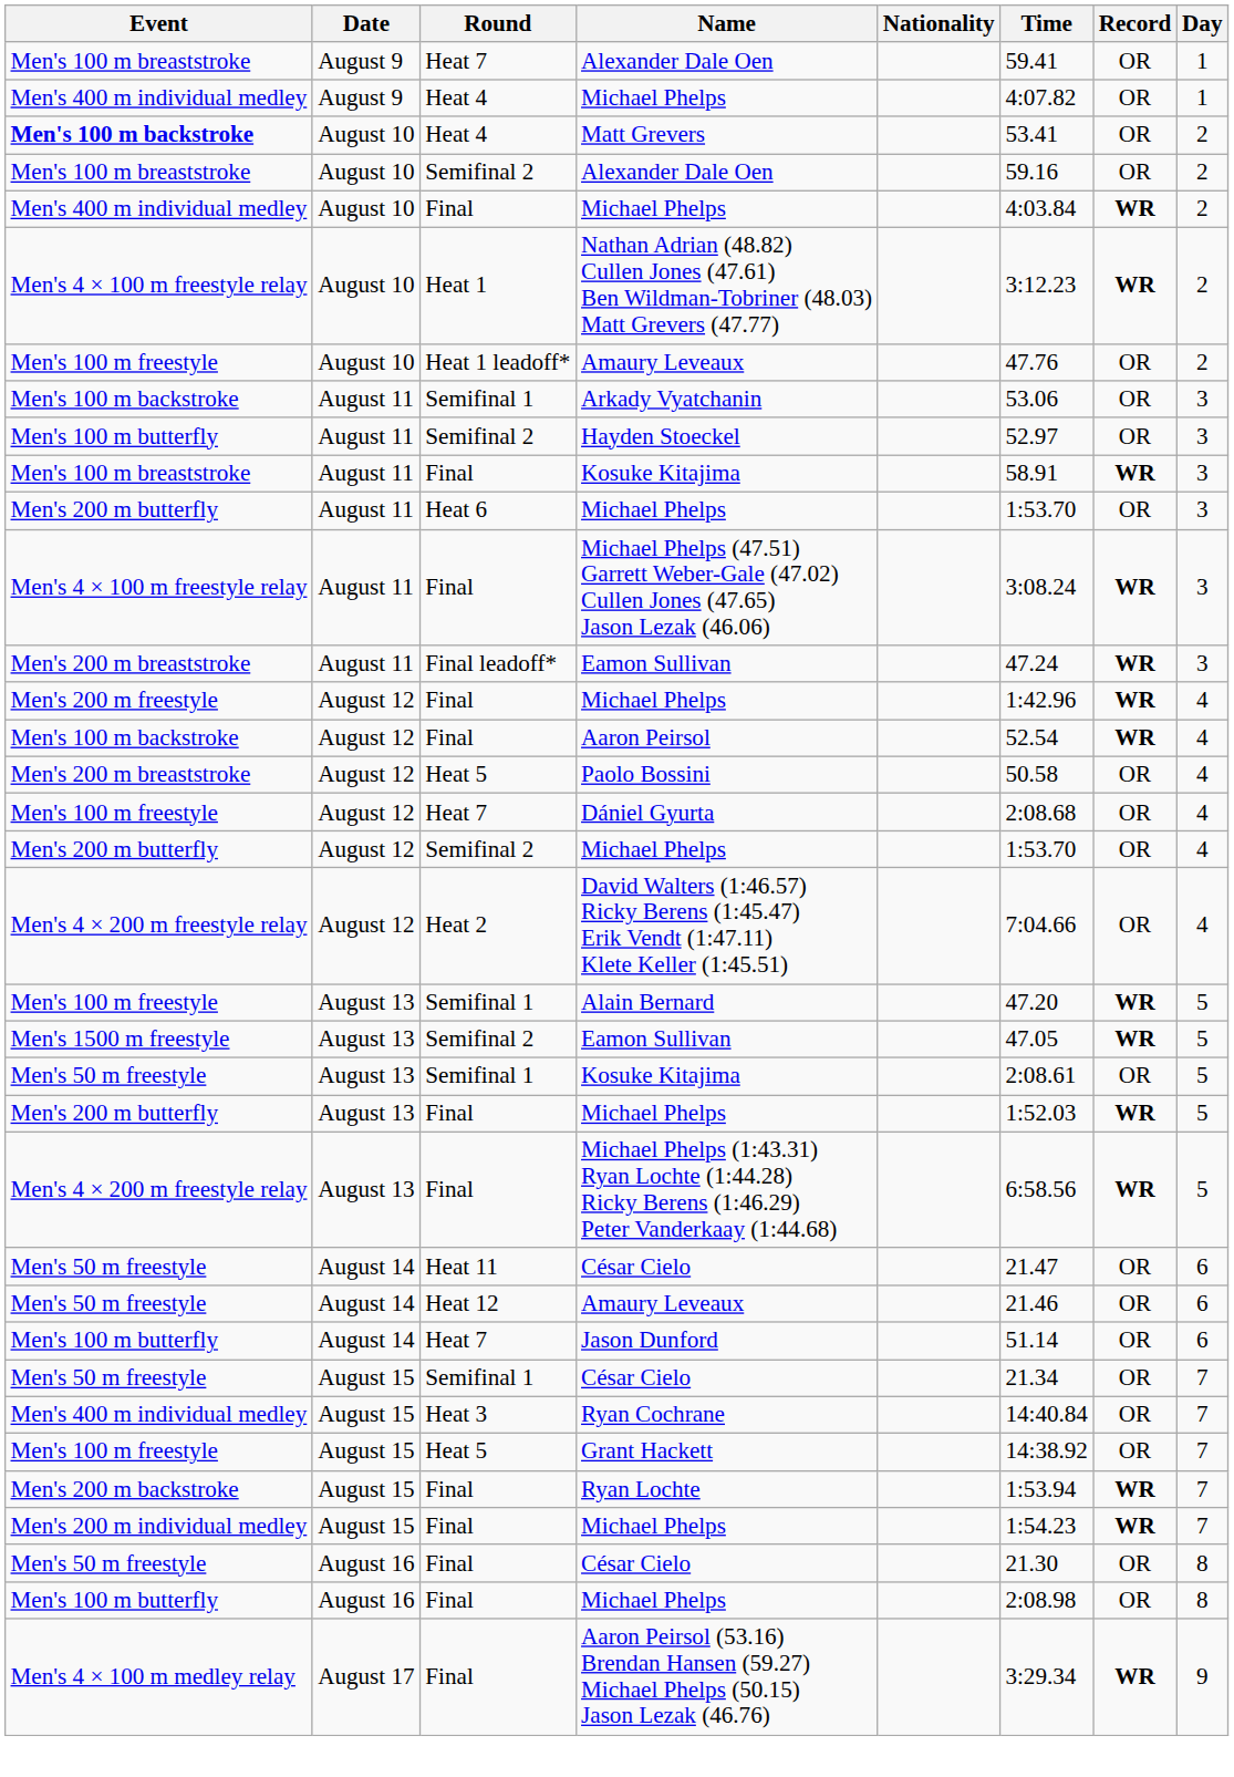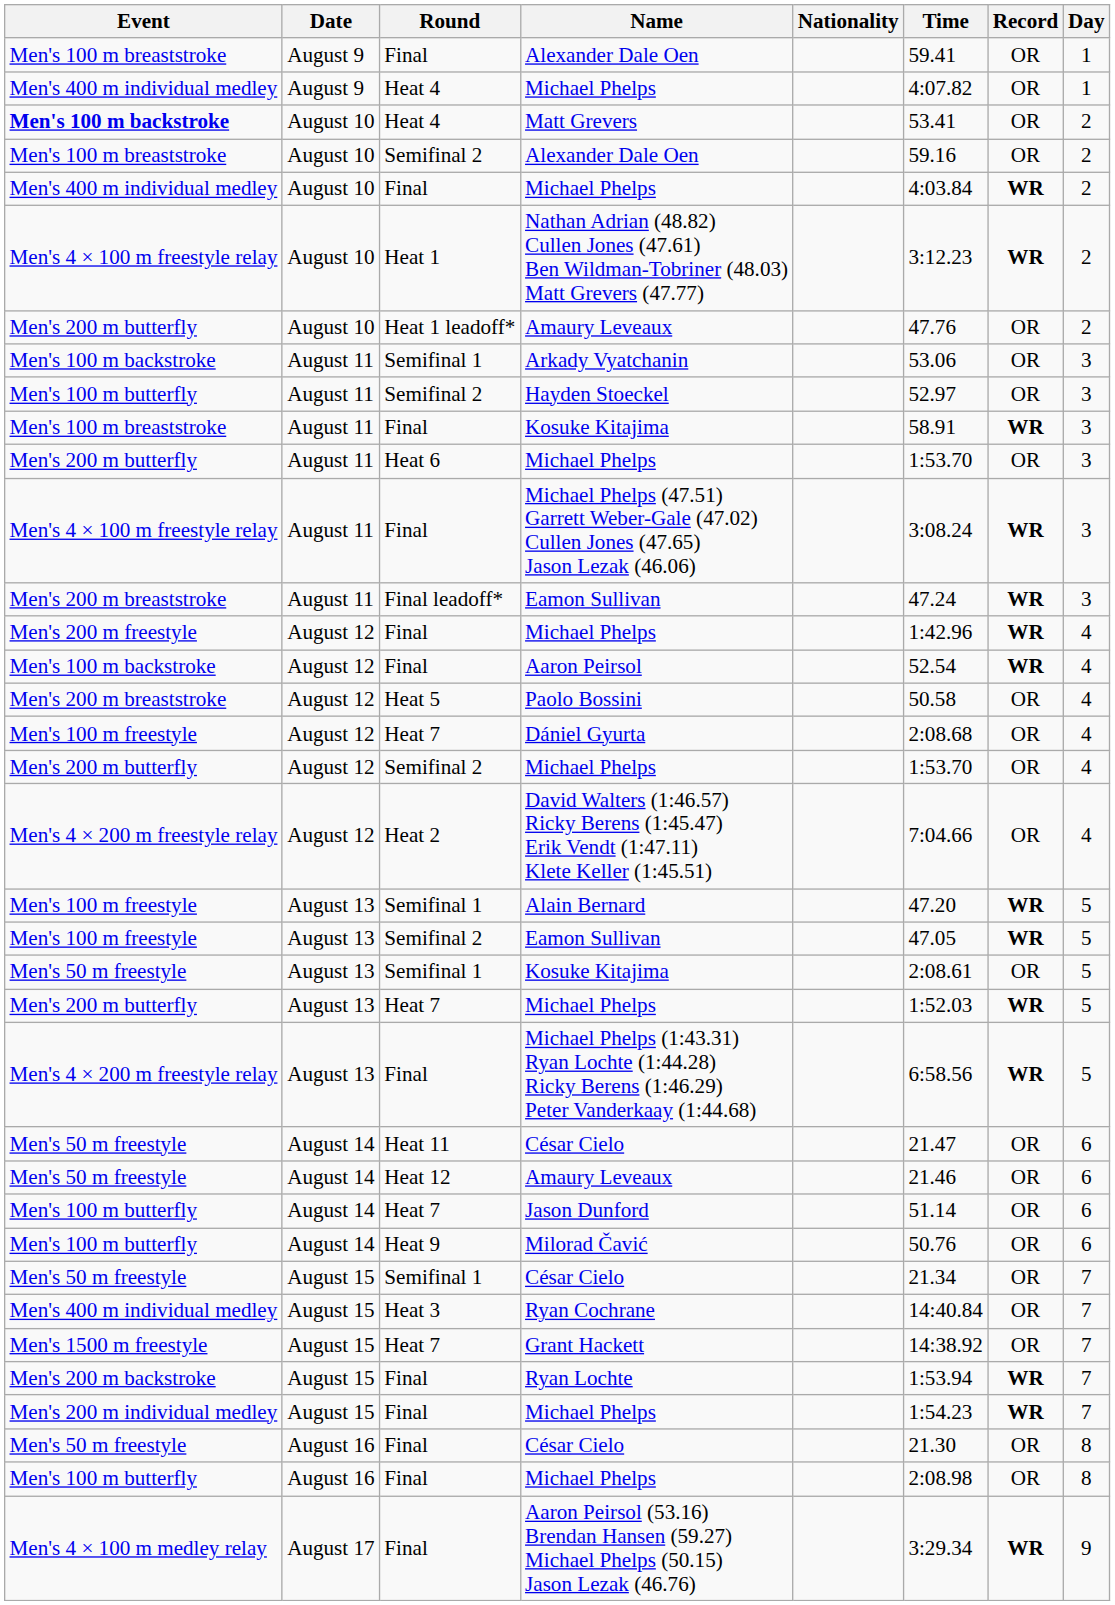 <table class="wikitable sortable">
 <tr>
 <th>Event</th>
 <th>Date</th>
 <th>Round</th>
 <th>Name</th>
 <th>Nationality</th>
 <th>Time</th>
 <th>Record</th>
 <th>Day</th>
 </tr>
 <tr>
 <td><a href='#'>Men's 100 m breaststroke</a></td>
 <td>August 9</td>
-<td>Heat 7</td>
+<td>Final</td>
 <td><a href='#'>Alexander Dale Oen</a></td>
 <td></td>
 <td>59.41</td>
 <td align=center>OR</td>
 <td align=center>1</td>
 </tr>
 <tr>
 <td><a href='#'>Men's 400 m individual medley</a></td>
 <td>August 9</td>
 <td>Heat 4</td>
 <td><a href='#'>Michael Phelps</a></td>
 <td></td>
 <td>4:07.82</td>
 <td align=center>OR</td>
 <td align=center>1</td>
 </tr>
 <tr>
 <td><strong><a href='#'>Men's 100 m backstroke</a></strong></td>
 <td>August 10</td>
 <td>Heat 4</td>
 <td><a href='#'>Matt Grevers</a></td>
 <td></td>
 <td>53.41</td>
 <td align=center>OR</td>
 <td align=center>2</td>
 </tr>
 <tr>
 <td><a href='#'>Men's 100 m breaststroke</a></td>
 <td>August 10</td>
 <td>Semifinal 2</td>
 <td><a href='#'>Alexander Dale Oen</a></td>
 <td></td>
 <td>59.16</td>
 <td align=center>OR</td>
 <td align=center>2</td>
 </tr>
 <tr>
 <td><a href='#'>Men's 400 m individual medley</a></td>
 <td>August 10</td>
 <td>Final</td>
 <td><a href='#'>Michael Phelps</a></td>
 <td></td>
 <td>4:03.84</td>
 <td align=center><strong>WR</strong></td>
 <td align=center>2</td>
 </tr>
 <tr>
 <td><a href='#'>Men's 4 × 100 m freestyle relay</a></td>
 <td>August 10</td>
 <td>Heat 1</td>
 <td><a href='#'>Nathan Adrian</a> (48.82)<br><a href='#'>Cullen Jones</a> (47.61)<br><a href='#'>Ben Wildman-Tobriner</a> (48.03)<br><a href='#'>Matt Grevers</a> (47.77)</td>
 <td></td>
 <td>3:12.23</td>
 <td align=center><strong>WR</strong></td>
 <td align=center>2</td>
 </tr>
 <tr>
-<td><a href='#'>Men's 100 m freestyle</a></td>
+<td><a href='#'>Men's 200 m butterfly</a></td>
 <td>August 10</td>
 <td>Heat 1 leadoff*</td>
 <td><a href='#'>Amaury Leveaux</a></td>
 <td></td>
 <td>47.76</td>
 <td align=center>OR</td>
 <td align=center>2</td>
 </tr>
 <tr>
 <td><a href='#'>Men's 100 m backstroke</a></td>
 <td>August 11</td>
 <td>Semifinal 1</td>
 <td><a href='#'>Arkady Vyatchanin</a></td>
 <td></td>
 <td>53.06</td>
 <td align=center>OR</td>
 <td align=center>3</td>
 </tr>
 <tr>
 <td><a href='#'>Men's 100 m butterfly</a></td>
 <td>August 11</td>
 <td>Semifinal 2</td>
 <td><a href='#'>Hayden Stoeckel</a></td>
 <td></td>
 <td>52.97</td>
 <td align=center>OR</td>
 <td align=center>3</td>
 </tr>
 <tr>
 <td><a href='#'>Men's 100 m breaststroke</a></td>
 <td>August 11</td>
 <td>Final</td>
 <td><a href='#'>Kosuke Kitajima</a></td>
 <td></td>
 <td>58.91</td>
 <td align=center><strong>WR</strong></td>
 <td align=center>3</td>
 </tr>
 <tr>
 <td><a href='#'>Men's 200 m butterfly</a></td>
 <td>August 11</td>
 <td>Heat 6</td>
 <td><a href='#'>Michael Phelps</a></td>
 <td align=left></td>
 <td>1:53.70</td>
 <td align=center>OR</td>
 <td align=center>3</td>
 </tr>
 <tr>
 <td><a href='#'>Men's 4 × 100 m freestyle relay</a></td>
 <td>August 11</td>
 <td>Final</td>
 <td><a href='#'>Michael Phelps</a> (47.51)<br><a href='#'>Garrett Weber-Gale</a> (47.02)<br><a href='#'>Cullen Jones</a> (47.65)<br><a href='#'>Jason Lezak</a> (46.06)</td>
 <td></td>
 <td>3:08.24</td>
 <td align=center><strong>WR</strong></td>
 <td align=center>3</td>
 </tr>
 <tr>
 <td><a href='#'>Men's 200 m breaststroke</a></td>
 <td>August 11</td>
 <td>Final leadoff*</td>
 <td><a href='#'>Eamon Sullivan</a></td>
 <td></td>
 <td>47.24</td>
 <td align=center><strong>WR</strong></td>
 <td align=center>3</td>
 </tr>
 <tr>
 <td><a href='#'>Men's 200 m freestyle</a></td>
 <td>August 12</td>
 <td>Final</td>
 <td><a href='#'>Michael Phelps</a></td>
 <td></td>
 <td>1:42.96</td>
 <td align=center><strong>WR</strong></td>
 <td align=center>4</td>
 </tr>
 <tr>
 <td><a href='#'>Men's 100 m backstroke</a></td>
 <td>August 12</td>
 <td>Final</td>
 <td><a href='#'>Aaron Peirsol</a></td>
 <td></td>
 <td>52.54</td>
 <td align=center><strong>WR</strong></td>
 <td align=center>4</td>
 </tr>
 <tr>
 <td><a href='#'>Men's 200 m breaststroke</a></td>
 <td>August 12</td>
 <td>Heat 5</td>
 <td><a href='#'>Paolo Bossini</a></td>
 <td></td>
 <td>50.58</td>
 <td align=center>OR</td>
 <td align=center>4</td>
 </tr>
 <tr>
 <td><a href='#'>Men's 100 m freestyle</a></td>
 <td>August 12</td>
 <td>Heat 7</td>
 <td><a href='#'>Dániel Gyurta</a></td>
 <td></td>
 <td>2:08.68</td>
 <td align=center>OR</td>
 <td align=center>4</td>
 </tr>
 <tr>
 <td><a href='#'>Men's 200 m butterfly</a></td>
 <td>August 12</td>
 <td>Semifinal 2</td>
 <td><a href='#'>Michael Phelps</a></td>
 <td></td>
 <td>1:53.70</td>
 <td align=center>OR</td>
 <td align=center>4</td>
 </tr>
 <tr>
 <td><a href='#'>Men's 4 × 200 m freestyle relay</a></td>
 <td>August 12</td>
 <td>Heat 2</td>
 <td><a href='#'>David Walters</a> (1:46.57)<br><a href='#'>Ricky Berens</a> (1:45.47)<br><a href='#'>Erik Vendt</a> (1:47.11)<br><a href='#'>Klete Keller</a> (1:45.51)</td>
 <td></td>
 <td>7:04.66</td>
 <td align=center>OR</td>
 <td align=center>4</td>
 </tr>
 <tr>
 <td><a href='#'>Men's 100 m freestyle</a></td>
 <td>August 13</td>
 <td>Semifinal 1</td>
 <td><a href='#'>Alain Bernard</a></td>
 <td></td>
 <td>47.20</td>
 <td align=center><strong>WR</strong></td>
 <td align=center>5</td>
 </tr>
 <tr>
-<td><a href='#'>Men's 1500 m freestyle</a></td>
+<td><a href='#'>Men's 100 m freestyle</a></td>
 <td>August 13</td>
 <td>Semifinal 2</td>
 <td><a href='#'>Eamon Sullivan</a></td>
 <td></td>
 <td>47.05</td>
 <td align=center><strong>WR</strong></td>
 <td align=center>5</td>
 </tr>
 <tr>
 <td><a href='#'>Men's 50 m freestyle</a></td>
 <td>August 13</td>
 <td>Semifinal 1</td>
 <td><a href='#'>Kosuke Kitajima</a></td>
 <td></td>
 <td>2:08.61</td>
 <td align=center>OR</td>
 <td align=center>5</td>
 </tr>
 <tr>
 <td><a href='#'>Men's 200 m butterfly</a></td>
 <td>August 13</td>
-<td>Final</td>
+<td>Heat 7</td>
 <td><a href='#'>Michael Phelps</a></td>
 <td></td>
 <td>1:52.03</td>
 <td align=center><strong>WR</strong></td>
 <td align=center>5</td>
 </tr>
 <tr>
 <td><a href='#'>Men's 4 × 200 m freestyle relay</a></td>
 <td>August 13</td>
 <td>Final</td>
 <td><a href='#'>Michael Phelps</a> (1:43.31)<br><a href='#'>Ryan Lochte</a> (1:44.28)<br><a href='#'>Ricky Berens</a> (1:46.29)<br><a href='#'>Peter Vanderkaay</a> (1:44.68)</td>
 <td></td>
 <td>6:58.56</td>
 <td align=center><strong>WR</strong></td>
 <td align=center>5</td>
 </tr>
 <tr>
 <td><a href='#'>Men's 50 m freestyle</a></td>
 <td>August 14</td>
 <td>Heat 11</td>
 <td><a href='#'>César Cielo</a></td>
 <td></td>
 <td>21.47</td>
 <td align=center>OR</td>
 <td align=center>6</td>
 </tr>
 <tr>
 <td><a href='#'>Men's 50 m freestyle</a></td>
 <td>August 14</td>
 <td>Heat 12</td>
 <td><a href='#'>Amaury Leveaux</a></td>
 <td></td>
 <td>21.46</td>
 <td align=center>OR</td>
 <td align=center>6</td>
 </tr>
 <tr>
 <td><a href='#'>Men's 100 m butterfly</a></td>
 <td>August 14</td>
 <td>Heat 7</td>
 <td><a href='#'>Jason Dunford</a></td>
 <td></td>
 <td>51.14</td>
 <td align=center>OR</td>
 <td align=center>6</td>
 </tr>
 <tr>
+<td><a href='#'>Men's 100 m butterfly</a></td>
+<td>August 14</td>
+<td>Heat 9</td>
+<td><a href='#'>Milorad Čavić</a></td>
+<td></td>
+<td>50.76</td>
+<td align=center>OR</td>
+<td align=center>6</td>
+</tr>
+<tr>
 <td><a href='#'>Men's 50 m freestyle</a></td>
 <td>August 15</td>
 <td>Semifinal 1</td>
 <td><a href='#'>César Cielo</a></td>
 <td></td>
 <td>21.34</td>
 <td align=center>OR</td>
 <td align=center>7</td>
 </tr>
 <tr>
 <td><a href='#'>Men's 400 m individual medley</a></td>
 <td>August 15</td>
 <td>Heat 3</td>
 <td><a href='#'>Ryan Cochrane</a></td>
 <td></td>
 <td>14:40.84</td>
 <td align=center>OR</td>
 <td align=center>7</td>
 </tr>
 <tr>
-<td><a href='#'>Men's 100 m freestyle</a></td>
+<td><a href='#'>Men's 1500 m freestyle</a></td>
 <td>August 15</td>
-<td>Heat 5</td>
+<td>Heat 7</td>
 <td><a href='#'>Grant Hackett</a></td>
 <td></td>
 <td>14:38.92</td>
 <td align=center>OR</td>
 <td align=center>7</td>
 </tr>
 <tr>
 <td><a href='#'>Men's 200 m backstroke</a></td>
 <td>August 15</td>
 <td>Final</td>
 <td><a href='#'>Ryan Lochte</a></td>
 <td></td>
 <td>1:53.94</td>
 <td align=center><strong>WR</strong></td>
 <td align=center>7</td>
 </tr>
 <tr>
 <td><a href='#'>Men's 200 m individual medley</a></td>
 <td>August 15</td>
 <td>Final</td>
 <td><a href='#'>Michael Phelps</a></td>
 <td></td>
 <td>1:54.23</td>
 <td align=center><strong>WR</strong></td>
 <td align=center>7</td>
 </tr>
 <tr>
 <td><a href='#'>Men's 50 m freestyle</a></td>
 <td>August 16</td>
 <td>Final</td>
 <td><a href='#'>César Cielo</a></td>
 <td></td>
 <td>21.30</td>
 <td align=center>OR</td>
 <td align=center>8</td>
 </tr>
 <tr>
 <td><a href='#'>Men's 100 m butterfly</a></td>
 <td>August 16</td>
 <td>Final</td>
 <td><a href='#'>Michael Phelps</a></td>
 <td></td>
 <td>2:08.98</td>
 <td align=center>OR</td>
 <td align=center>8</td>
 </tr>
 <tr>
 <td><a href='#'>Men's 4 × 100 m medley relay</a></td>
 <td>August 17</td>
 <td>Final</td>
 <td><a href='#'>Aaron Peirsol</a> (53.16)<br><a href='#'>Brendan Hansen</a> (59.27) <br><a href='#'>Michael Phelps</a> (50.15)<br><a href='#'>Jason Lezak</a> (46.76)</td>
 <td></td>
 <td>3:29.34</td>
 <td align=center><strong>WR</strong></td>
 <td align=center>9</td>
 </tr>
 </table>
